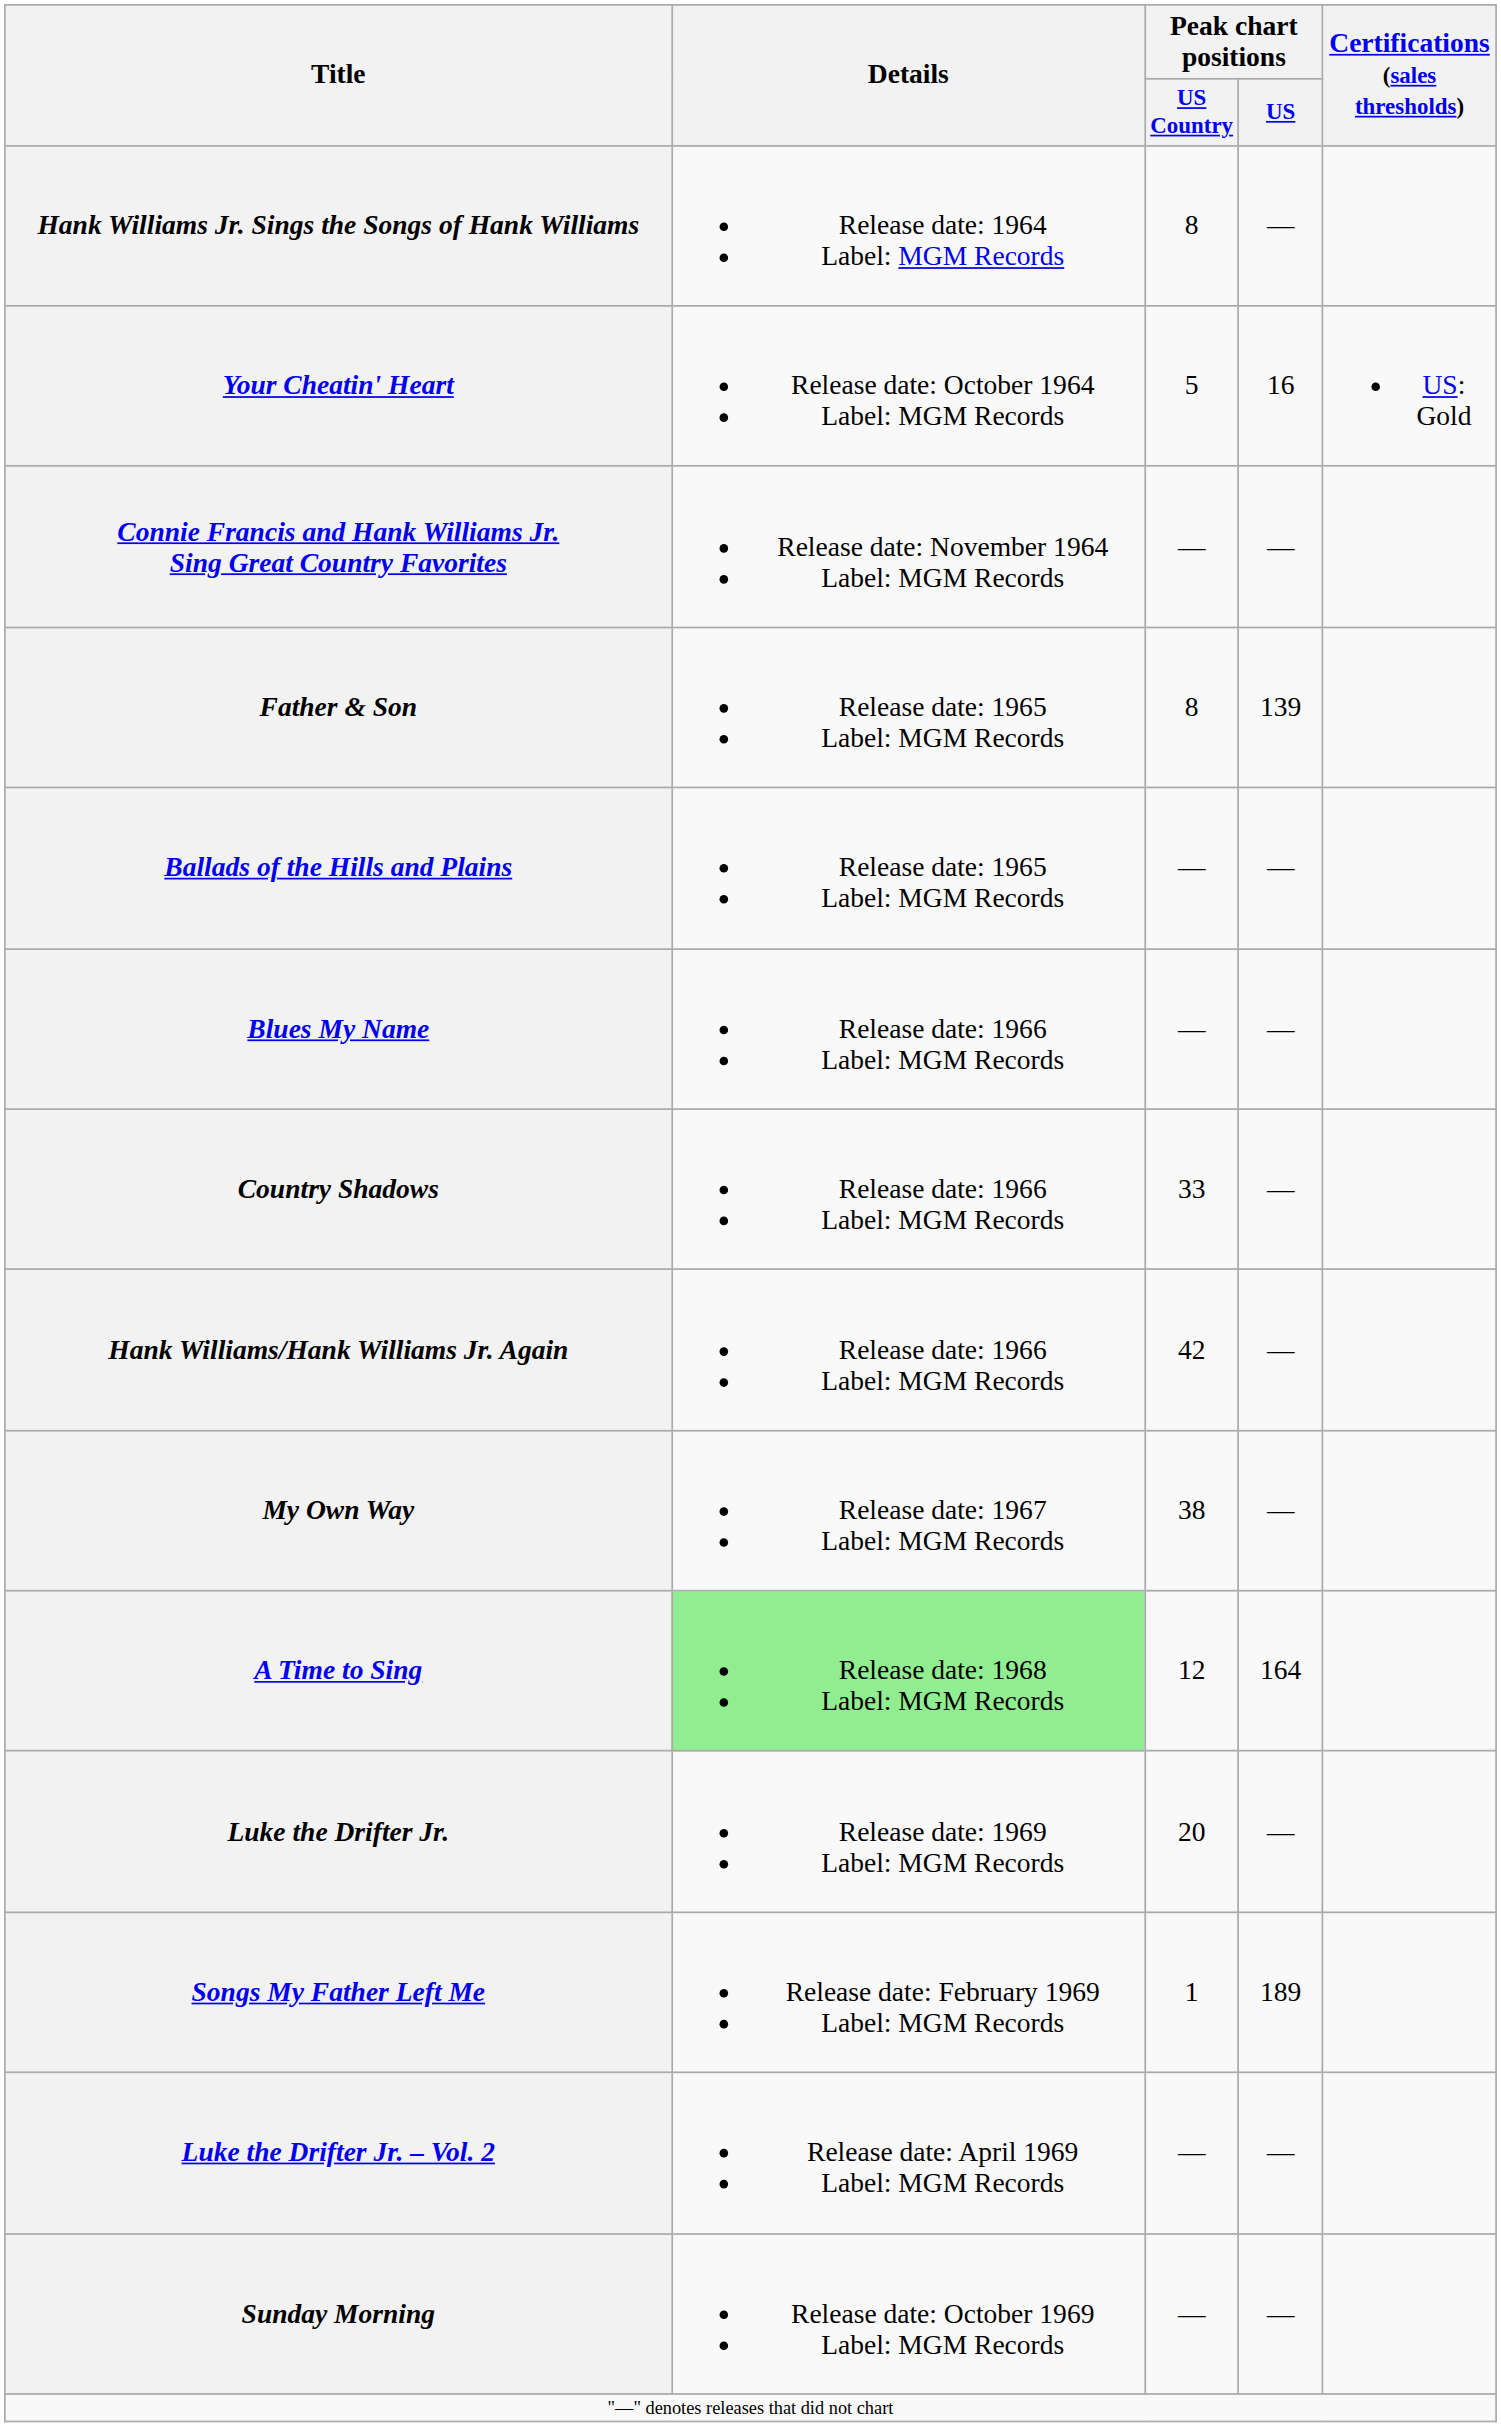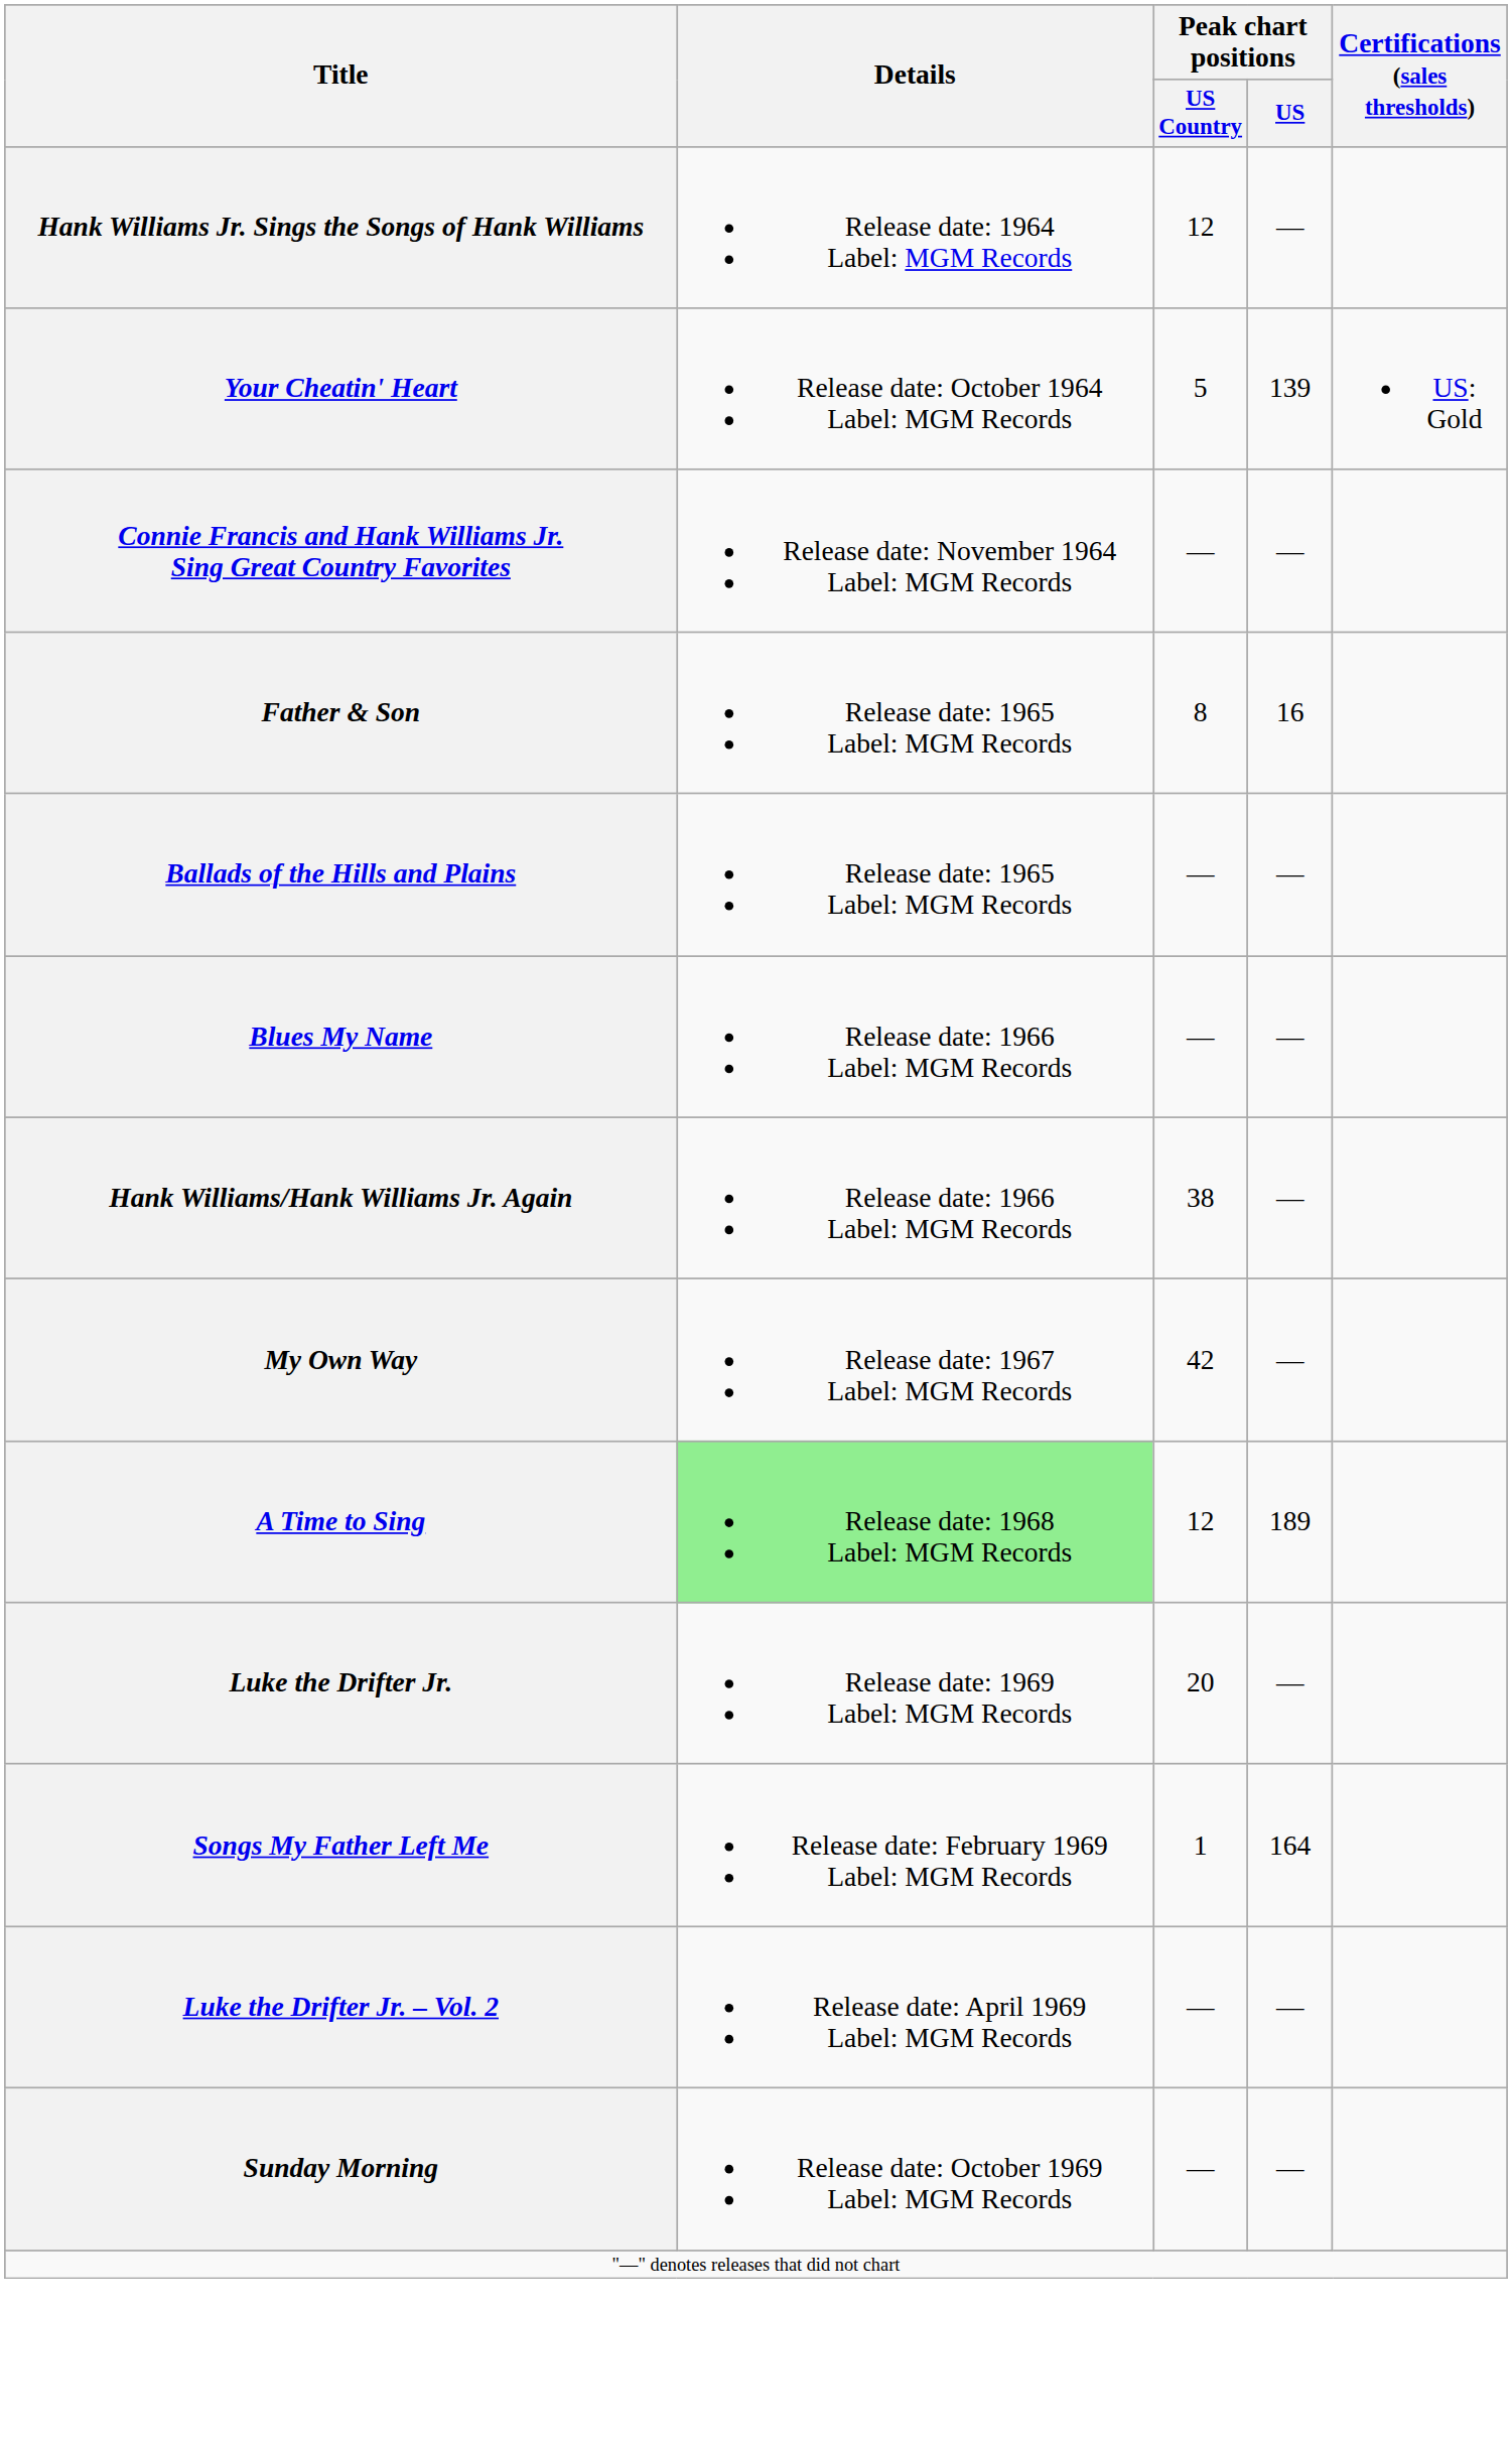 <table class="wikitable plainrowheaders" style="text-align:center;">
 <tr>
 <th rowspan="2" style="width:26em;">Title</th>
 <th rowspan="2" style="width:18em;">Details</th>
 <th colspan="2">Peak chart<br>positions</th>
 <th rowspan="2"><a href='#'>Certifications</a><br><small>(<a href='#'>sales thresholds</a>)</small></th>
 </tr>
 <tr style="font-size:smaller;">
 <th style="width:45px;"><a href='#'>US Country</a></th>
 <th style="width:45px;"><a href='#'>US</a></th>
 </tr>
 <tr>
 <th scope="row"><em>Hank Williams Jr. Sings the Songs of Hank Williams</em></th>
 <td><br><ul><li>Release date: 1964</li><li>Label: <a href='#'>MGM Records</a></li></ul></td>
-<td>8</td>
+<td>12</td>
 <td>—</td>
 <td></td>
 </tr>
 <tr>
 <th scope="row"><em><a href='#'>Your Cheatin' Heart</a></em></th>
 <td><br><ul><li>Release date: October 1964</li><li>Label: MGM Records</li></ul></td>
 <td>5</td>
-<td>16</td>
+<td>139</td>
 <td><br><ul><li><a href='#'>US</a>: Gold</li></ul></td>
 </tr>
 <tr>
 <th scope="row"><em><a href='#'>Connie Francis and Hank Williams Jr.<br>Sing Great Country Favorites</a></em></th>
 <td><br><ul><li>Release date: November 1964</li><li>Label: MGM Records</li></ul></td>
 <td>—</td>
 <td>—</td>
 <td></td>
 </tr>
 <tr>
 <th scope="row"><em>Father & Son</em></th>
 <td><br><ul><li>Release date: 1965</li><li>Label: MGM Records</li></ul></td>
 <td>8</td>
-<td>139</td>
+<td>16</td>
 <td></td>
 </tr>
 <tr>
 <th scope="row"><em><a href='#'>Ballads of the Hills and Plains</a></em></th>
 <td><br><ul><li>Release date: 1965</li><li>Label: MGM Records</li></ul></td>
 <td>—</td>
 <td>—</td>
 <td></td>
 </tr>
 <tr>
 <th scope="row"><em><a href='#'>Blues My Name</a></em></th>
 <td><br><ul><li>Release date: 1966</li><li>Label: MGM Records</li></ul></td>
 <td>—</td>
 <td>—</td>
 <td></td>
 </tr>
 <tr>
-<th scope="row"><em>Country Shadows</em></th>
-<td><br><ul><li>Release date: 1966</li><li>Label: MGM Records</li></ul></td>
-<td>33</td>
-<td>—</td>
-<td></td>
-</tr>
-<tr>
 <th scope="row"><em>Hank Williams/Hank Williams Jr. Again</em></th>
 <td><br><ul><li>Release date: 1966</li><li>Label: MGM Records</li></ul></td>
-<td>42</td>
+<td>38</td>
 <td>—</td>
 <td></td>
 </tr>
 <tr>
 <th scope="row"><em>My Own Way</em></th>
 <td><br><ul><li>Release date: 1967</li><li>Label: MGM Records</li></ul></td>
-<td>38</td>
+<td>42</td>
 <td>—</td>
 <td></td>
 </tr>
 <tr>
 <th scope="row"><em><a href='#'>A Time to Sing</a></em></th>
 <td style="background: lightgreen;"><br><ul><li>Release date: 1968</li><li>Label: MGM Records</li></ul></td>
 <td>12</td>
-<td>164</td>
+<td>189</td>
 <td></td>
 </tr>
 <tr>
 <th scope="row"><em>Luke the Drifter Jr.</em></th>
 <td><br><ul><li>Release date: 1969</li><li>Label: MGM Records</li></ul></td>
 <td>20</td>
 <td>—</td>
 <td></td>
 </tr>
 <tr>
 <th scope="row"><em><a href='#'>Songs My Father Left Me</a></em></th>
 <td><br><ul><li>Release date: February 1969</li><li>Label: MGM Records</li></ul></td>
 <td>1</td>
-<td>189</td>
+<td>164</td>
 <td></td>
 </tr>
 <tr>
 <th scope="row"><em><a href='#'>Luke the Drifter Jr. – Vol. 2</a></em></th>
 <td><br><ul><li>Release date: April 1969</li><li>Label: MGM Records</li></ul></td>
 <td>—</td>
 <td>—</td>
 <td></td>
 </tr>
 <tr>
 <th scope="row"><em>Sunday Morning</em></th>
 <td><br><ul><li>Release date: October 1969</li><li>Label: MGM Records</li></ul></td>
 <td>—</td>
 <td>—</td>
 <td></td>
 </tr>
 <tr>
 <td colspan="5" style="font-size:8pt">"—" denotes releases that did not chart</td>
 </tr>
 </table>
